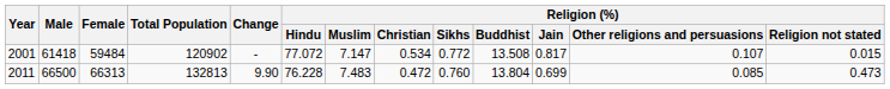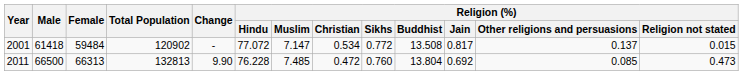 <table class="wikitable">
 <tr>
 <th rowspan="2">Year</th>
 <th rowspan="2">Male</th>
 <th rowspan="2">Female</th>
 <th rowspan="2">Total Population</th>
 <th rowspan="2">Change</th>
 <th colspan="8">Religion (%)</th>
 </tr>
 <tr>
 <th>Hindu</th>
 <th>Muslim</th>
 <th>Christian</th>
 <th>Sikhs</th>
 <th>Buddhist</th>
 <th>Jain</th>
 <th>Other religions and persuasions</th>
 <th>Religion not stated</th>
 </tr>
 <tr>
 <td>2001</td>
 <td style="text-align:right;">61418</td>
 <td style="text-align:right;">59484</td>
 <td style="text-align:right;">120902</td>
 <td style="text-align:center;">-</td>
 <td style="text-align:right;">77.072</td>
 <td style="text-align:right;">7.147</td>
 <td style="text-align:right;">0.534</td>
 <td style="text-align:right;">0.772</td>
 <td style="text-align:right;">13.508</td>
 <td style="text-align:right;">0.817</td>
-<td style="text-align:right;">0.107</td>
+<td style="text-align:right;">0.137</td>
 <td style="text-align:right;">0.015</td>
 </tr>
 <tr>
 <td>2011</td>
 <td style="text-align:right;">66500</td>
 <td style="text-align:right;">66313</td>
 <td style="text-align:right;">132813</td>
 <td style="text-align:right;">9.90</td>
 <td style="text-align:right;">76.228</td>
-<td style="text-align:right;">7.483</td>
+<td style="text-align:right;">7.485</td>
 <td style="text-align:right;">0.472</td>
 <td style="text-align:right;">0.760</td>
 <td style="text-align:right;">13.804</td>
-<td style="text-align:right;">0.699</td>
+<td style="text-align:right;">0.692</td>
 <td style="text-align:right;">0.085</td>
 <td style="text-align:right;">0.473</td>
 </tr>
 </table>
